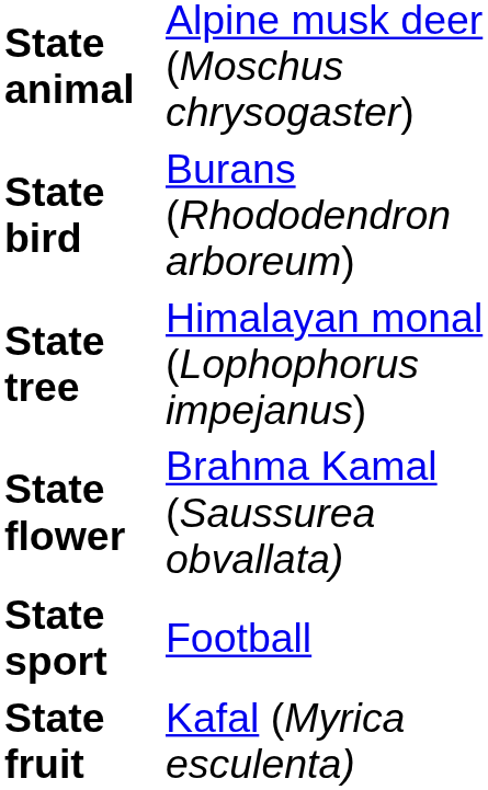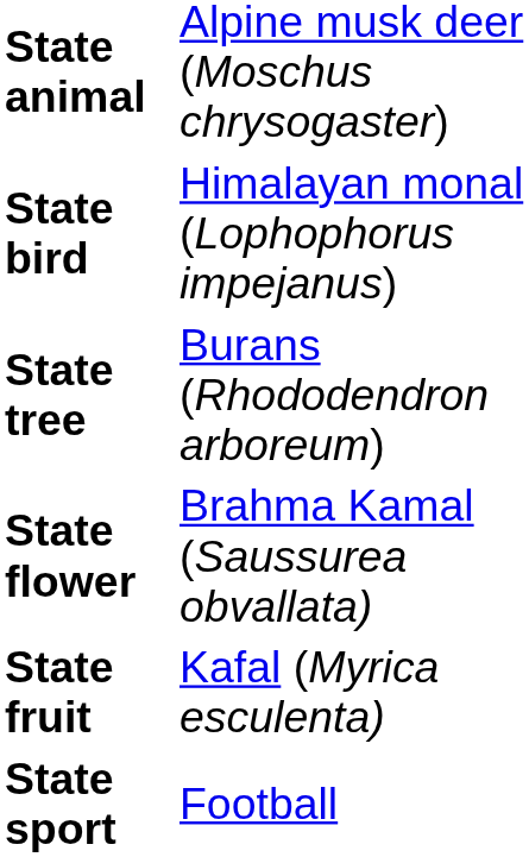 <table class="toccolours" style="margin:1em; float:right; width:25%">
 <tr>
 <td><strong>State animal</strong></td>
 <td><a href='#'>Alpine musk deer</a> (<em>Moschus chrysogaster</em>)</td>
 <td></td>
 </tr>
 <tr>
 <td><strong>State bird</strong></td>
-<td><a href='#'>Burans</a> (<em>Rhododendron arboreum</em>)</td>
+<td><a href='#'>Himalayan monal</a> (<em>Lophophorus impejanus</em>)</td>
 <td></td>
 </tr>
 <tr>
 <td><strong>State tree</strong></td>
-<td><a href='#'>Himalayan monal</a> (<em>Lophophorus impejanus</em>)</td>
+<td><a href='#'>Burans</a> (<em>Rhododendron arboreum</em>)</td>
 <td></td>
 </tr>
 <tr>
 <td><strong>State flower</strong></td>
 <td><a href='#'>Brahma Kamal</a> (<em>Saussurea obvallata)</em></td>
 <td></td>
 </tr>
 <tr>
+<td><strong>State fruit</strong></td>
+<td><a href='#'>Kafal</a> (<em>Myrica esculenta)</em></td>
+<td></td>
+</tr>
+<tr>
 <td><strong>State sport</strong></td>
 <td><a href='#'>Football</a></td>
 <td></td>
 </tr>
-<tr>
-<td><strong>State fruit</strong></td>
-<td><a href='#'>Kafal</a> (<em>Myrica esculenta)</em></td>
-<td></td>
-</tr>
 </table>
